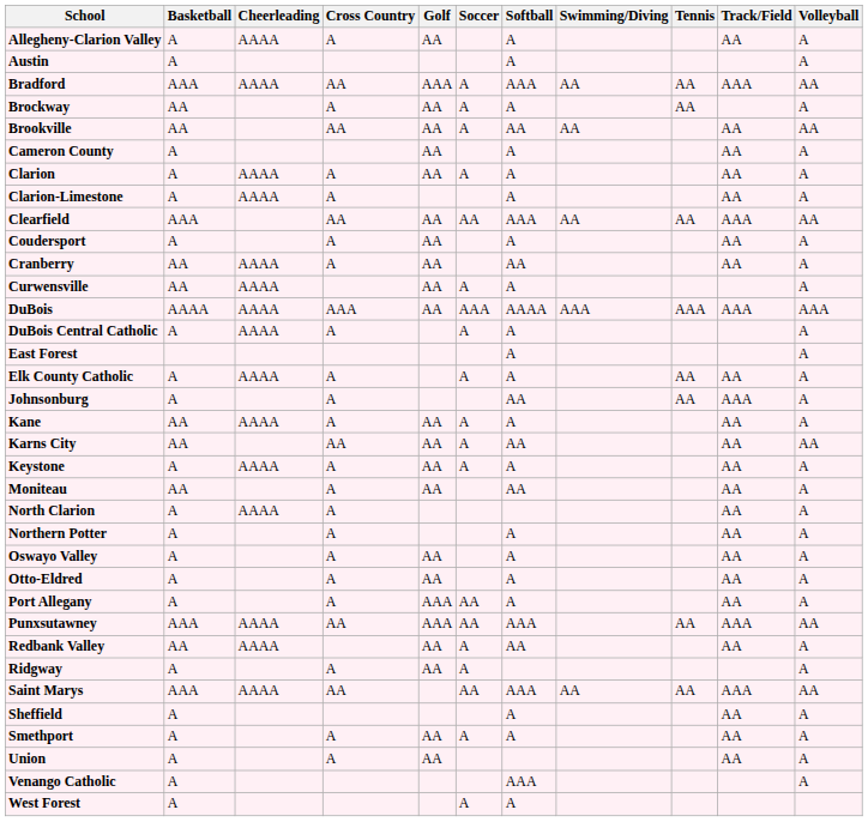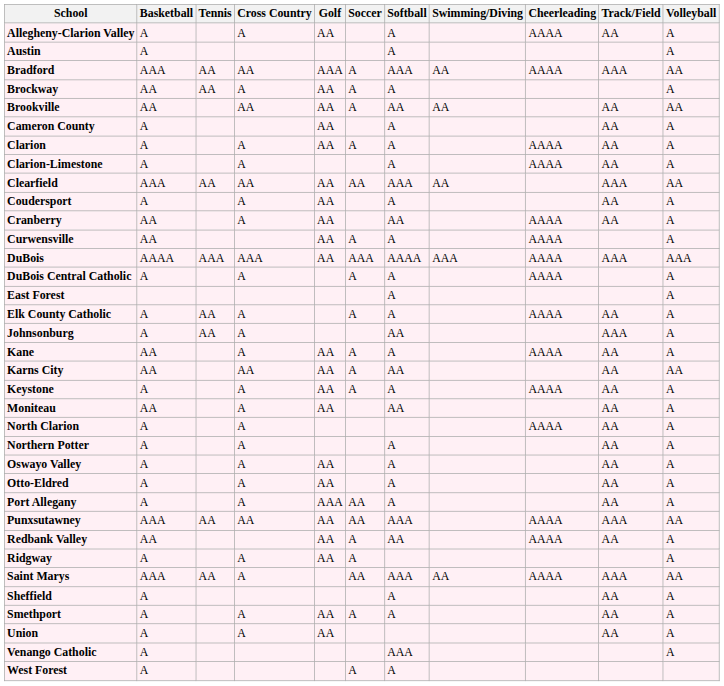 <table class="wikitable sortable">
 <tr>
 <th>School</th>
 <th>Basketball</th>
-<th>Cheerleading</th>
+<th>Tennis</th>
 <th>Cross Country</th>
 <th>Golf</th>
 <th>Soccer</th>
 <th>Softball</th>
 <th>Swimming/Diving</th>
-<th>Tennis</th>
+<th>Cheerleading</th>
 <th>Track/Field</th>
 <th>Volleyball</th>
 </tr>
 <tr style="background-color:#FFF0F5;">
 <td><strong>Allegheny-Clarion Valley</strong></td>
 <td>A</td>
-<td>AAAA</td>
+<td></td>
 <td>A</td>
 <td>AA</td>
 <td></td>
 <td>A</td>
 <td></td>
-<td></td>
+<td>AAAA</td>
 <td>AA</td>
 <td>A</td>
 </tr>
 <tr style="background-color:#FFF0F5;">
 <td><strong>Austin</strong></td>
 <td>A</td>
 <td></td>
 <td></td>
 <td></td>
 <td></td>
 <td>A</td>
 <td></td>
 <td></td>
 <td></td>
 <td>A</td>
 </tr>
 <tr style="background-color:#FFF0F5;">
 <td><strong>Bradford</strong></td>
 <td>AAA</td>
-<td>AAAA</td>
+<td>AA</td>
 <td>AA</td>
 <td>AAA</td>
 <td>A</td>
 <td>AAA</td>
 <td>AA</td>
-<td>AA</td>
+<td>AAAA</td>
 <td>AAA</td>
 <td>AA</td>
 </tr>
 <tr style="background-color:#FFF0F5;">
 <td><strong>Brockway</strong></td>
 <td>AA</td>
-<td></td>
+<td>AA</td>
 <td>A</td>
 <td>AA</td>
 <td>A</td>
 <td>A</td>
 <td></td>
-<td>AA</td>
+<td></td>
 <td></td>
 <td>A</td>
 </tr>
 <tr style="background-color:#FFF0F5;">
 <td><strong>Brookville</strong></td>
 <td>AA</td>
 <td></td>
 <td>AA</td>
 <td>AA</td>
 <td>A</td>
 <td>AA</td>
 <td>AA</td>
 <td></td>
 <td>AA</td>
 <td>AA</td>
 </tr>
 <tr style="background-color:#FFF0F5;">
 <td><strong>Cameron County</strong></td>
 <td>A</td>
 <td></td>
 <td></td>
 <td>AA</td>
 <td></td>
 <td>A</td>
 <td></td>
 <td></td>
 <td>AA</td>
 <td>A</td>
 </tr>
 <tr style="background-color:#FFF0F5;">
 <td><strong>Clarion</strong></td>
 <td>A</td>
-<td>AAAA</td>
+<td></td>
 <td>A</td>
 <td>AA</td>
 <td>A</td>
 <td>A</td>
 <td></td>
-<td></td>
+<td>AAAA</td>
 <td>AA</td>
 <td>A</td>
 </tr>
 <tr style="background-color:#FFF0F5;">
 <td><strong>Clarion-Limestone</strong></td>
 <td>A</td>
-<td>AAAA</td>
+<td></td>
 <td>A</td>
 <td></td>
 <td></td>
 <td>A</td>
 <td></td>
-<td></td>
+<td>AAAA</td>
 <td>AA</td>
 <td>A</td>
 </tr>
 <tr style="background-color:#FFF0F5;">
 <td><strong>Clearfield</strong></td>
 <td>AAA</td>
-<td></td>
+<td>AA</td>
 <td>AA</td>
 <td>AA</td>
 <td>AA</td>
 <td>AAA</td>
 <td>AA</td>
-<td>AA</td>
+<td></td>
 <td>AAA</td>
 <td>AA</td>
 </tr>
 <tr style="background-color:#FFF0F5;">
 <td><strong>Coudersport</strong></td>
 <td>A</td>
 <td></td>
 <td>A</td>
 <td>AA</td>
 <td></td>
 <td>A</td>
 <td></td>
 <td></td>
 <td>AA</td>
 <td>A</td>
 </tr>
 <tr style="background-color:#FFF0F5;">
 <td><strong>Cranberry</strong></td>
 <td>AA</td>
-<td>AAAA</td>
+<td></td>
 <td>A</td>
 <td>AA</td>
 <td></td>
 <td>AA</td>
 <td></td>
-<td></td>
+<td>AAAA</td>
 <td>AA</td>
 <td>A</td>
 </tr>
 <tr style="background-color:#FFF0F5;">
 <td><strong>Curwensville</strong></td>
 <td>AA</td>
-<td>AAAA</td>
+<td></td>
 <td></td>
 <td>AA</td>
 <td>A</td>
 <td>A</td>
 <td></td>
-<td></td>
+<td>AAAA</td>
 <td></td>
 <td>A</td>
 </tr>
 <tr style="background-color:#FFF0F5;">
 <td><strong>DuBois</strong></td>
 <td>AAAA</td>
-<td>AAAA</td>
+<td>AAA</td>
 <td>AAA</td>
 <td>AA</td>
 <td>AAA</td>
 <td>AAAA</td>
 <td>AAA</td>
-<td>AAA</td>
+<td>AAAA</td>
 <td>AAA</td>
 <td>AAA</td>
 </tr>
 <tr style="background-color:#FFF0F5;">
 <td><strong>DuBois Central Catholic</strong></td>
 <td>A</td>
-<td>AAAA</td>
+<td></td>
 <td>A</td>
 <td></td>
 <td>A</td>
 <td>A</td>
 <td></td>
-<td></td>
+<td>AAAA</td>
 <td></td>
 <td>A</td>
 </tr>
 <tr style="background-color:#FFF0F5;">
 <td><strong>East Forest</strong></td>
 <td></td>
 <td></td>
 <td></td>
 <td></td>
 <td></td>
 <td>A</td>
 <td></td>
 <td></td>
 <td></td>
 <td>A</td>
 </tr>
 <tr style="background-color:#FFF0F5;">
 <td><strong>Elk County Catholic</strong></td>
 <td>A</td>
-<td>AAAA</td>
+<td>AA</td>
 <td>A</td>
 <td></td>
 <td>A</td>
 <td>A</td>
 <td></td>
-<td>AA</td>
+<td>AAAA</td>
 <td>AA</td>
 <td>A</td>
 </tr>
 <tr style="background-color:#FFF0F5;">
 <td><strong>Johnsonburg</strong></td>
 <td>A</td>
-<td></td>
+<td>AA</td>
 <td>A</td>
 <td></td>
 <td></td>
 <td>AA</td>
 <td></td>
-<td>AA</td>
+<td></td>
 <td>AAA</td>
 <td>A</td>
 </tr>
 <tr style="background-color:#FFF0F5;">
 <td><strong>Kane</strong></td>
 <td>AA</td>
-<td>AAAA</td>
+<td></td>
 <td>A</td>
 <td>AA</td>
 <td>A</td>
 <td>A</td>
 <td></td>
-<td></td>
+<td>AAAA</td>
 <td>AA</td>
 <td>A</td>
 </tr>
 <tr style="background-color:#FFF0F5;">
 <td><strong>Karns City</strong></td>
 <td>AA</td>
 <td></td>
 <td>AA</td>
 <td>AA</td>
 <td>A</td>
 <td>AA</td>
 <td></td>
 <td></td>
 <td>AA</td>
 <td>AA</td>
 </tr>
 <tr style="background-color:#FFF0F5;">
 <td><strong>Keystone</strong></td>
 <td>A</td>
-<td>AAAA</td>
+<td></td>
 <td>A</td>
 <td>AA</td>
 <td>A</td>
 <td>A</td>
 <td></td>
-<td></td>
+<td>AAAA</td>
 <td>AA</td>
 <td>A</td>
 </tr>
 <tr style="background-color:#FFF0F5;">
 <td><strong>Moniteau</strong></td>
 <td>AA</td>
 <td></td>
 <td>A</td>
 <td>AA</td>
 <td></td>
 <td>AA</td>
 <td></td>
 <td></td>
 <td>AA</td>
 <td>A</td>
 </tr>
 <tr style="background-color:#FFF0F5;">
 <td><strong>North Clarion</strong></td>
 <td>A</td>
-<td>AAAA</td>
+<td></td>
 <td>A</td>
 <td></td>
 <td></td>
 <td></td>
 <td></td>
-<td></td>
+<td>AAAA</td>
 <td>AA</td>
 <td>A</td>
 </tr>
 <tr style="background-color:#FFF0F5;">
 <td><strong>Northern Potter</strong></td>
 <td>A</td>
 <td></td>
 <td>A</td>
 <td></td>
 <td></td>
 <td>A</td>
 <td></td>
 <td></td>
 <td>AA</td>
 <td>A</td>
 </tr>
 <tr style="background-color:#FFF0F5;">
 <td><strong>Oswayo Valley</strong></td>
 <td>A</td>
 <td></td>
 <td>A</td>
 <td>AA</td>
 <td></td>
 <td>A</td>
 <td></td>
 <td></td>
 <td>AA</td>
 <td>A</td>
 </tr>
 <tr style="background-color:#FFF0F5;">
 <td><strong>Otto-Eldred</strong></td>
 <td>A</td>
 <td></td>
 <td>A</td>
 <td>AA</td>
 <td></td>
 <td>A</td>
 <td></td>
 <td></td>
 <td>AA</td>
 <td>A</td>
 </tr>
 <tr style="background-color:#FFF0F5;">
 <td><strong>Port Allegany</strong></td>
 <td>A</td>
 <td></td>
 <td>A</td>
 <td>AAA</td>
 <td>AA</td>
 <td>A</td>
 <td></td>
 <td></td>
 <td>AA</td>
 <td>A</td>
 </tr>
 <tr style="background-color:#FFF0F5;">
 <td><strong>Punxsutawney</strong></td>
 <td>AAA</td>
-<td>AAAA</td>
 <td>AA</td>
-<td>AAA</td>
+<td>AA</td>
+<td>AA</td>
 <td>AA</td>
 <td>AAA</td>
 <td></td>
-<td>AA</td>
+<td>AAAA</td>
 <td>AAA</td>
 <td>AA</td>
 </tr>
 <tr style="background-color:#FFF0F5;">
 <td><strong>Redbank Valley</strong></td>
 <td>AA</td>
-<td>AAAA</td>
+<td></td>
 <td></td>
 <td>AA</td>
 <td>A</td>
 <td>AA</td>
 <td></td>
-<td></td>
+<td>AAAA</td>
 <td>AA</td>
 <td>A</td>
 </tr>
 <tr style="background-color:#FFF0F5;">
 <td><strong>Ridgway</strong></td>
 <td>A</td>
 <td></td>
 <td>A</td>
 <td>AA</td>
 <td>A</td>
 <td></td>
 <td></td>
 <td></td>
 <td></td>
 <td>A</td>
 </tr>
 <tr style="background-color:#FFF0F5;">
 <td><strong>Saint Marys</strong></td>
 <td>AAA</td>
-<td>AAAA</td>
 <td>AA</td>
+<td>A</td>
 <td></td>
 <td>AA</td>
 <td>AAA</td>
 <td>AA</td>
-<td>AA</td>
+<td>AAAA</td>
 <td>AAA</td>
 <td>AA</td>
 </tr>
 <tr style="background-color:#FFF0F5;">
 <td><strong>Sheffield</strong></td>
 <td>A</td>
 <td></td>
 <td></td>
 <td></td>
 <td></td>
 <td>A</td>
 <td></td>
 <td></td>
 <td>AA</td>
 <td>A</td>
 </tr>
 <tr style="background-color:#FFF0F5;">
 <td><strong>Smethport</strong></td>
 <td>A</td>
 <td></td>
 <td>A</td>
 <td>AA</td>
 <td>A</td>
 <td>A</td>
 <td></td>
 <td></td>
 <td>AA</td>
 <td>A</td>
 </tr>
 <tr style="background-color:#FFF0F5;">
 <td><strong>Union</strong></td>
 <td>A</td>
 <td></td>
 <td>A</td>
 <td>AA</td>
 <td></td>
 <td></td>
 <td></td>
 <td></td>
 <td>AA</td>
 <td>A</td>
 </tr>
 <tr style="background-color:#FFF0F5;">
 <td><strong>Venango Catholic</strong></td>
 <td>A</td>
 <td></td>
 <td></td>
 <td></td>
 <td></td>
 <td>AAA</td>
 <td></td>
 <td></td>
 <td></td>
 <td>A</td>
 </tr>
 <tr style="background-color:#FFF0F5;">
 <td><strong>West Forest</strong></td>
 <td>A</td>
 <td></td>
 <td></td>
 <td></td>
 <td>A</td>
 <td>A</td>
 <td></td>
 <td></td>
 <td></td>
 <td></td>
 </tr>
 </table>
